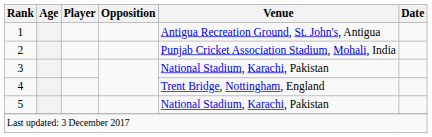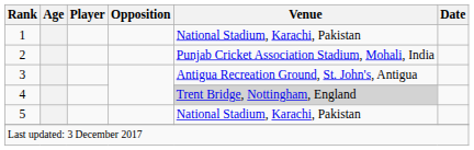 <table class="wikitable sortable">
 <tr>
 <th scope=col>Rank</th>
 <th scope=col>Age</th>
 <th scope=col>Player</th>
 <th scope=col>Opposition</th>
 <th scope=col>Venue</th>
 <th scope=col>Date</th>
 </tr>
 <tr>
 <td align=center>1</td>
 <th scope=row style=text-align:center;></th>
 <td></td>
 <td></td>
-<td><a href='#'>Antigua Recreation Ground</a>, <a href='#'>St. John's</a>, Antigua</td>
+<td><a href='#'>National Stadium</a>, <a href='#'>Karachi</a>, Pakistan</td>
 <td></td>
 </tr>
 <tr>
 <td align=center>2</td>
 <th scope=row style=text-align:center;></th>
 <td></td>
 <td></td>
 <td><a href='#'>Punjab Cricket Association Stadium</a>, <a href='#'>Mohali</a>, India</td>
 <td></td>
 </tr>
 <tr>
 <td align=center>3</td>
 <th scope=row style=text-align:center;></th>
 <td></td>
 <td rowspan=2></td>
-<td><a href='#'>National Stadium</a>, <a href='#'>Karachi</a>, Pakistan</td>
+<td><a href='#'>Antigua Recreation Ground</a>, <a href='#'>St. John's</a>, Antigua</td>
 <td></td>
 </tr>
 <tr>
 <td align=center>4</td>
 <th scope=row style=text-align:center;></th>
 <td></td>
-<td><a href='#'>Trent Bridge</a>, <a href='#'>Nottingham</a>, England</td>
+<td style="background: lightgrey;"><a href='#'>Trent Bridge</a>, <a href='#'>Nottingham</a>, England</td>
 <td></td>
 </tr>
 <tr>
 <td align=center>5</td>
 <th scope=row style=text-align:center;></th>
 <td></td>
 <td></td>
 <td><a href='#'>National Stadium</a>, <a href='#'>Karachi</a>, Pakistan</td>
 <td></td>
 </tr>
 <tr>
 </tr>
 <tr class=sortbottom>
 <td colspan=7><small>Last updated: 3 December 2017</small></td>
 </tr>
 </table>
